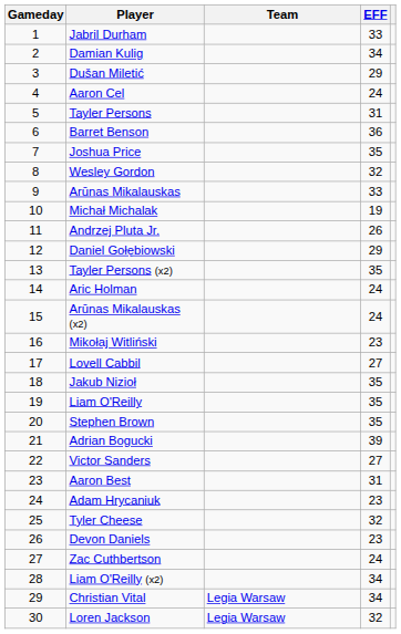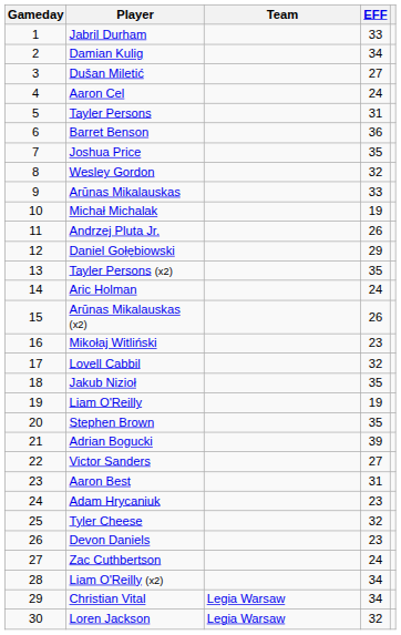 <table class="wikitable sortable" style="text-align:center;">
 <tr>
 <th>Gameday</th>
 <th width=170>Player</th>
 <th width=195>Team</th>
 <th><a href='#'>EFF</a></th>
 <th></th>
 </tr>
 <tr>
 <td>1</td>
 <td align=left> <a href='#'>Jabril Durham</a></td>
 <td align=left></td>
 <td>33</td>
 <td></td>
 </tr>
 <tr>
 <td>2</td>
 <td align=left> <a href='#'>Damian Kulig</a></td>
 <td align=left></td>
 <td>34</td>
 <td></td>
 </tr>
 <tr>
 <td>3</td>
 <td align=left> <a href='#'>Dušan Miletić</a></td>
 <td align=left></td>
-<td>29</td>
+<td>27</td>
 <td></td>
 </tr>
 <tr>
 <td>4</td>
 <td align=left> <a href='#'>Aaron Cel</a></td>
 <td align=left></td>
 <td>24</td>
 <td></td>
 </tr>
 <tr>
 <td>5</td>
 <td align=left> <a href='#'>Tayler Persons</a></td>
 <td align=left></td>
 <td>31</td>
 <td></td>
 </tr>
 <tr>
 <td>6</td>
 <td align=left> <a href='#'>Barret Benson</a></td>
 <td align=left></td>
 <td>36</td>
 <td></td>
 </tr>
 <tr>
 <td>7</td>
 <td align=left> <a href='#'>Joshua Price</a></td>
 <td align=left></td>
 <td>35</td>
 <td></td>
 </tr>
 <tr>
 <td>8</td>
 <td align=left> <a href='#'>Wesley Gordon</a></td>
 <td align=left></td>
 <td>32</td>
 <td></td>
 </tr>
 <tr>
 <td>9</td>
 <td align=left> <a href='#'>Arūnas Mikalauskas</a></td>
 <td align=left></td>
 <td>33</td>
 <td></td>
 </tr>
 <tr>
 <td>10</td>
 <td align=left> <a href='#'>Michał Michalak</a></td>
 <td align=left></td>
 <td>19</td>
 <td></td>
 </tr>
 <tr>
 <td>11</td>
 <td align=left> <a href='#'>Andrzej Pluta Jr.</a></td>
 <td align=left></td>
 <td>26</td>
 <td></td>
 </tr>
 <tr>
 <td>12</td>
 <td align=left> <a href='#'>Daniel Gołębiowski</a></td>
 <td align=left></td>
 <td>29</td>
 <td></td>
 </tr>
 <tr>
 <td>13</td>
 <td align=left> <a href='#'>Tayler Persons</a> <small>(x2)</small></td>
 <td align=left></td>
 <td>35</td>
 <td></td>
 </tr>
 <tr>
 <td>14</td>
 <td align=left> <a href='#'>Aric Holman</a></td>
 <td align=left></td>
 <td>24</td>
 <td></td>
 </tr>
 <tr>
 <td>15</td>
 <td align=left> <a href='#'>Arūnas Mikalauskas</a> <small>(x2)</small></td>
 <td align=left></td>
-<td>24</td>
+<td>26</td>
 <td></td>
 </tr>
 <tr>
 <td>16</td>
 <td align=left> <a href='#'>Mikołaj Witliński</a></td>
 <td align=left></td>
 <td>23</td>
 <td></td>
 </tr>
 <tr>
 <td>17</td>
 <td align=left> <a href='#'>Lovell Cabbil</a></td>
 <td align=left></td>
-<td>27</td>
+<td>32</td>
 <td></td>
 </tr>
 <tr>
 <td>18</td>
 <td align=left> <a href='#'>Jakub Nizioł</a></td>
 <td align=left></td>
 <td>35</td>
 <td></td>
 </tr>
 <tr>
 <td>19</td>
 <td align=left> <a href='#'>Liam O'Reilly</a></td>
 <td align=left></td>
-<td>35</td>
+<td>19</td>
 <td></td>
 </tr>
 <tr>
 <td>20</td>
 <td align=left> <a href='#'>Stephen Brown</a></td>
 <td align=left></td>
 <td>35</td>
 <td></td>
 </tr>
 <tr>
 <td>21</td>
 <td align=left> <a href='#'>Adrian Bogucki</a></td>
 <td align=left></td>
 <td>39</td>
 <td></td>
 </tr>
 <tr>
 <td>22</td>
 <td align=left> <a href='#'>Victor Sanders</a></td>
 <td align=left></td>
 <td>27</td>
 <td></td>
 </tr>
 <tr>
 <td>23</td>
 <td align=left> <a href='#'>Aaron Best</a></td>
 <td align=left></td>
 <td>31</td>
 <td></td>
 </tr>
 <tr>
 <td>24</td>
 <td align=left> <a href='#'>Adam Hrycaniuk</a></td>
 <td align=left></td>
 <td>23</td>
 <td></td>
 </tr>
 <tr>
 <td>25</td>
 <td align=left> <a href='#'>Tyler Cheese</a></td>
 <td align=left></td>
 <td>32</td>
 <td></td>
 </tr>
 <tr>
 <td>26</td>
 <td align=left> <a href='#'>Devon Daniels</a></td>
 <td align=left></td>
 <td>23</td>
 <td></td>
 </tr>
 <tr>
 <td>27</td>
 <td align=left> <a href='#'>Zac Cuthbertson</a></td>
 <td align=left></td>
 <td>24</td>
 <td></td>
 </tr>
 <tr>
 <td>28</td>
 <td align=left> <a href='#'>Liam O'Reilly</a> <small>(x2)</small></td>
 <td align=left></td>
 <td>34</td>
 <td></td>
 </tr>
 <tr>
 <td>29</td>
 <td align=left> <a href='#'>Christian Vital</a></td>
 <td align=left><a href='#'>Legia Warsaw</a></td>
 <td>34</td>
 <td></td>
 </tr>
 <tr>
 <td>30</td>
 <td align=left> <a href='#'>Loren Jackson</a></td>
 <td align=left><a href='#'>Legia Warsaw</a></td>
 <td>32</td>
 <td></td>
 </tr>
 </table>
